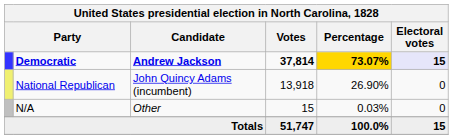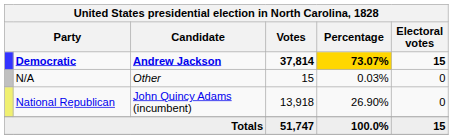 <table class="wikitable" style="font-size: 95%;">
 <tr>
 <th colspan="6">United States presidential election in North Carolina, 1828</th>
 </tr>
 <tr>
 <th colspan="2" style="width: 15em">Party</th>
 <th style="width: 17em">Candidate</th>
 <th style="width: 5em">Votes</th>
 <th style="width: 7em">Percentage</th>
 <th style="width: 5em">Electoral votes</th>
 </tr>
 <tr>
 <th style="background-color:#3333FF; width: 3px"></th>
 <td style="width: 130px"><strong><a href='#'>Democratic</a></strong></td>
 <td><strong><a href='#'>Andrew Jackson</a></strong></td>
 <td align="right"><strong>37,814</strong></td>
 <td align="right" style="background: gold;"><strong>73.07%</strong></td>
-<td align="right" style="background: lavender;"><strong>15</strong></td>
+<td align="right"><strong>15</strong></td>
+</tr>
+<tr>
+<th style="background-color:#c0c0c0; width: 3px"></th>
+<td style="width: 130px">N/A</td>
+<td><em>Other</em></td>
+<td align="right">15</td>
+<td align="right">0.03%</td>
+<td align="right">0</td>
 </tr>
 <tr>
 <th style="background-color:#F0F071; width: 3px"></th>
 <td style="width: 130px"><a href='#'>National Republican</a></td>
 <td><a href='#'>John Quincy Adams</a> (incumbent)</td>
 <td align="right">13,918</td>
 <td align="right">26.90%</td>
-<td align="right">0</td>
-</tr>
-<tr>
-<th style="background-color:#c0c0c0; width: 3px"></th>
-<td style="width: 130px">N/A</td>
-<td><em>Other</em></td>
-<td align="right">15</td>
-<td align="right">0.03%</td>
 <td align="right">0</td>
 </tr>
 <tr>
 </tr>
 <tr bgcolor="#EEEEEE">
 <td colspan="3" align="right"><strong>Totals</strong></td>
 <td align="right"><strong>51,747</strong></td>
 <td align="right"><strong>100.0%</strong></td>
 <td align="right"><strong>15</strong></td>
 </tr>
 <tr>
 </tr>
 </table>
